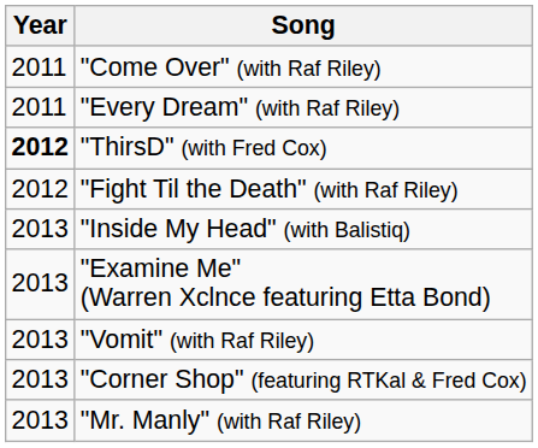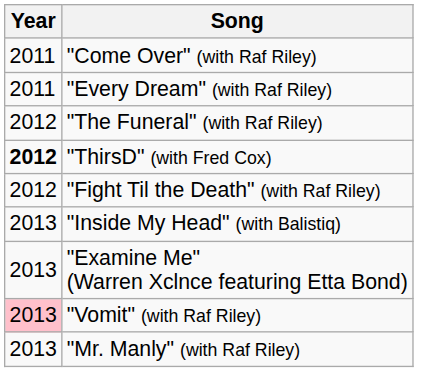 <table class="wikitable">
 <tr>
 <th>Year</th>
 <th>Song</th>
 </tr>
 <tr>
 <td>2011</td>
 <td>"Come Over" <small>(with Raf Riley)</small></td>
 </tr>
 <tr>
 <td>2011</td>
 <td>"Every Dream" <small>(with Raf Riley)</small></td>
+</tr>
+<tr>
+<td>2012</td>
+<td>"The Funeral" <small>(with Raf Riley)</small></td>
 </tr>
 <tr>
 <td><strong>2012</strong></td>
 <td>"ThirsD" <small>(with Fred Cox)</small></td>
 </tr>
 <tr>
 <td>2012</td>
 <td>"Fight Til the Death" <small>(with Raf Riley)</small></td>
 </tr>
 <tr>
 <td>2013</td>
 <td>"Inside My Head" <small>(with Balistiq)</small></td>
 </tr>
 <tr>
 <td>2013</td>
 <td>"Examine Me"<br><span>(Warren Xclnce featuring Etta Bond)</span></td>
 </tr>
 <tr>
-<td>2013</td>
+<td style="background: pink;">2013</td>
 <td>"Vomit" <small>(with Raf Riley)</small></td>
-</tr>
-<tr>
-<td>2013</td>
-<td>"Corner Shop" <small>(featuring RTKal & Fred Cox)</small></td>
 </tr>
 <tr>
 <td>2013</td>
 <td>"Mr. Manly" <small>(with Raf Riley)</small></td>
 </tr>
 </table>
